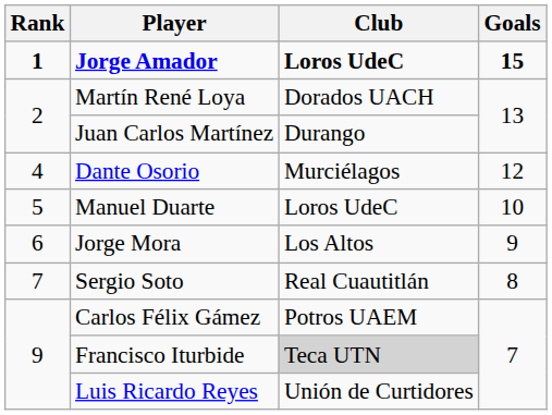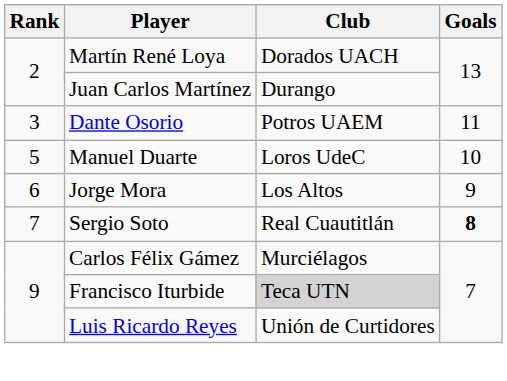 <table class="wikitable">
 <tr>
 <th>Rank</th>
 <th>Player</th>
 <th>Club</th>
 <th>Goals</th>
-</tr>
-<tr>
-<td align=center rowspan=1><strong>1</strong></td>
-<td> <strong><a href='#'>Jorge Amador</a></strong></td>
-<td><strong>Loros UdeC</strong></td>
-<td align=center rowspan=1><strong>15</strong></td>
 </tr>
 <tr>
 <td align=center rowspan=2>2</td>
 <td> Martín René Loya</td>
 <td>Dorados UACH</td>
 <td align=center rowspan=2>13</td>
 </tr>
 <tr>
 <td> Juan Carlos Martínez</td>
 <td>Durango</td>
 </tr>
 <tr>
-<td align=center rowspan=1>4</td>
+<td align=center rowspan=1>3</td>
 <td> <a href='#'>Dante Osorio</a></td>
-<td>Murciélagos</td>
-<td align=center rowspan=1>12</td>
+<td>Potros UAEM</td>
+<td align=center rowspan=1>11</td>
 </tr>
 <tr>
 <td align=center rowspan=1>5</td>
 <td> Manuel Duarte</td>
 <td>Loros UdeC</td>
 <td align=center rowspan=1>10</td>
 </tr>
 <tr>
 <td align=center rowspan=1>6</td>
 <td> Jorge Mora</td>
 <td>Los Altos</td>
 <td align=center rowspan=1>9</td>
 </tr>
 <tr>
 <td align=center rowspan=1>7</td>
 <td> Sergio Soto</td>
 <td>Real Cuautitlán</td>
-<td align=center rowspan=1>8</td>
+<td align=center rowspan=1><strong>8</strong></td>
 </tr>
 <tr>
 <td align=center rowspan=3>9</td>
 <td> Carlos Félix Gámez</td>
-<td>Potros UAEM</td>
+<td>Murciélagos</td>
 <td align=center rowspan=3>7</td>
 </tr>
 <tr>
 <td> Francisco Iturbide</td>
 <td style="background: lightgrey;">Teca UTN</td>
 </tr>
 <tr>
 <td> <a href='#'>Luis Ricardo Reyes</a></td>
 <td>Unión de Curtidores</td>
 </tr>
 </table>
